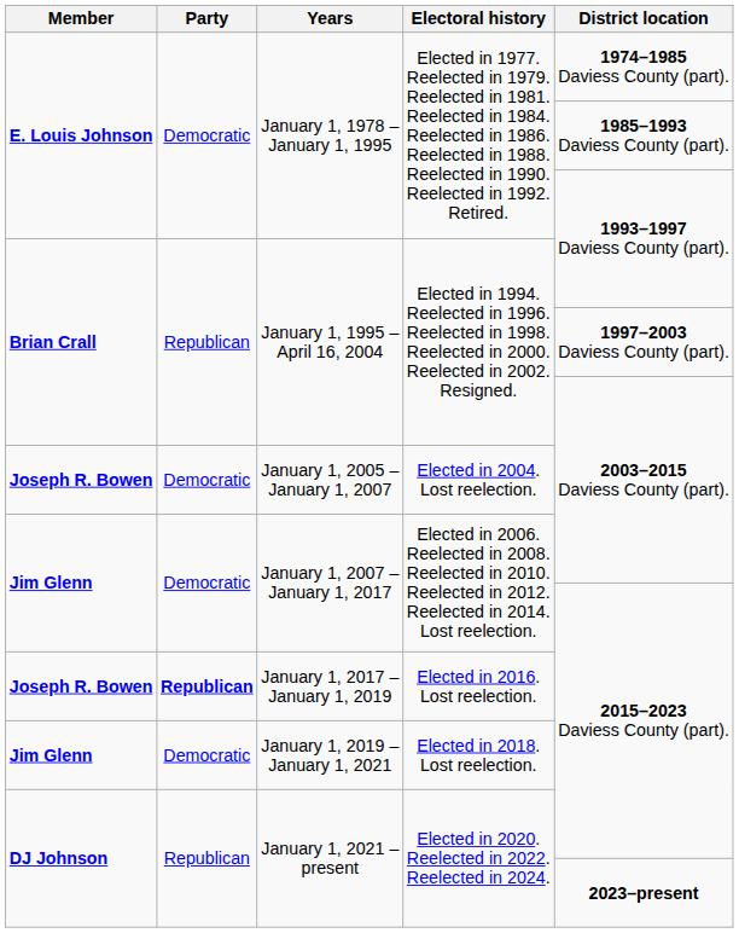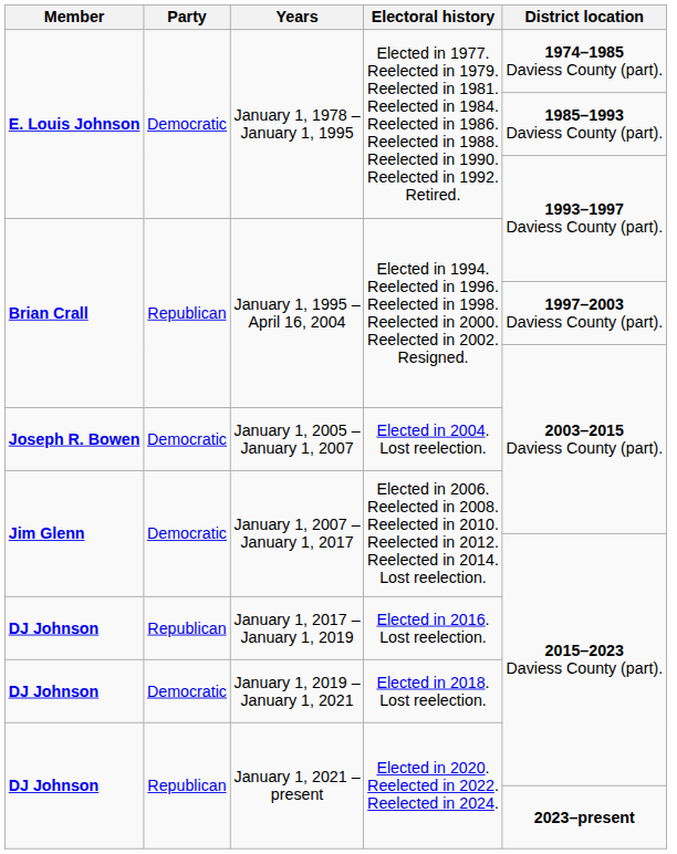 <table class=wikitable style="text-align:center">
 <tr>
 <th>Member</th>
 <th>Party</th>
 <th>Years</th>
 <th>Electoral history</th>
 <th>District location</th>
 </tr>
 <tr style="height:4em">
 <td rowspan=3 align=left><strong><a href='#'>E. Louis Johnson</a></strong><br></td>
 <td rowspan=3 ><a href='#'>Democratic</a></td>
 <td rowspan=3 nowrap>January 1, 1978 –<br>January 1, 1995</td>
 <td rowspan=3>Elected in 1977.<br>Reelected in 1979.<br>Reelected in 1981.<br>Reelected in 1984.<br>Reelected in 1986.<br>Reelected in 1988.<br>Reelected in 1990.<br>Reelected in 1992.<br>Retired.</td>
 <td><strong>1974–1985</strong><br>Daviess County (part).</td>
 </tr>
 <tr style="height:4em">
 <td><strong>1985–1993</strong><br>Daviess County (part).</td>
 </tr>
 <tr style="height:4em">
 <td rowspan=2><strong>1993–1997</strong><br>Daviess County (part).</td>
 </tr>
 <tr style="height:4em">
 <td rowspan=3 align=left><strong><a href='#'>Brian Crall</a></strong><br></td>
 <td rowspan=3 ><a href='#'>Republican</a></td>
 <td rowspan=3 nowrap>January 1, 1995 –<br>April 16, 2004</td>
 <td rowspan=3>Elected in 1994.<br>Reelected in 1996.<br>Reelected in 1998.<br>Reelected in 2000.<br>Reelected in 2002.<br>Resigned.</td>
 </tr>
 <tr style="height:4em">
 <td><strong>1997–2003</strong><br>Daviess County (part).</td>
 </tr>
 <tr style="height:4em">
 <td rowspan=3><strong>2003–2015</strong><br>Daviess County (part).</td>
 </tr>
 <tr style="height:4em">
 <td align=left><strong><a href='#'>Joseph R. Bowen</a></strong><br></td>
 <td><a href='#'>Democratic</a></td>
 <td nowrap>January 1, 2005 –<br>January 1, 2007</td>
 <td><a href='#'>Elected in 2004</a>.<br>Lost reelection.</td>
 </tr>
 <tr style="height:4em">
 <td rowspan=2 align=left><strong><a href='#'>Jim Glenn</a></strong><br></td>
 <td rowspan=2 ><a href='#'>Democratic</a></td>
 <td rowspan=2 nowrap>January 1, 2007 –<br>January 1, 2017</td>
 <td rowspan=2>Elected in 2006.<br>Reelected in 2008.<br>Reelected in 2010.<br>Reelected in 2012.<br>Reelected in 2014.<br>Lost reelection.</td>
 </tr>
 <tr style="height:4em">
 <td rowspan=4><strong>2015–2023</strong><br>Daviess County (part).</td>
 </tr>
 <tr style="height:4em">
-<td align=left><strong><a href='#'>Joseph R. Bowen</a></strong><br></td>
-<td><strong><a href='#'>Republican</a></strong></td>
+<td align=left><strong><a href='#'>DJ Johnson</a></strong><br></td>
+<td><a href='#'>Republican</a></td>
 <td nowrap>January 1, 2017 –<br>January 1, 2019</td>
 <td><a href='#'>Elected in 2016</a>.<br>Lost reelection.</td>
 </tr>
 <tr style="height:4em">
-<td align=left><strong><a href='#'>Jim Glenn</a></strong><br></td>
+<td align=left><strong><a href='#'>DJ Johnson</a></strong><br></td>
 <td><a href='#'>Democratic</a></td>
 <td nowrap>January 1, 2019 –<br>January 1, 2021</td>
 <td><a href='#'>Elected in 2018</a>.<br>Lost reelection.</td>
 </tr>
 <tr style="height:4em">
 <td rowspan=2 align=left><strong><a href='#'>DJ Johnson</a></strong><br></td>
 <td rowspan=2 ><a href='#'>Republican</a></td>
 <td rowspan=2 nowrap>January 1, 2021 –<br>present</td>
 <td rowspan=2><a href='#'>Elected in 2020</a>.<br><a href='#'>Reelected in 2022</a>.<br><a href='#'>Reelected in 2024</a>.</td>
 </tr>
 <tr style="height:4em">
 <td><strong>2023–present</strong><br></td>
 </tr>
 </table>
